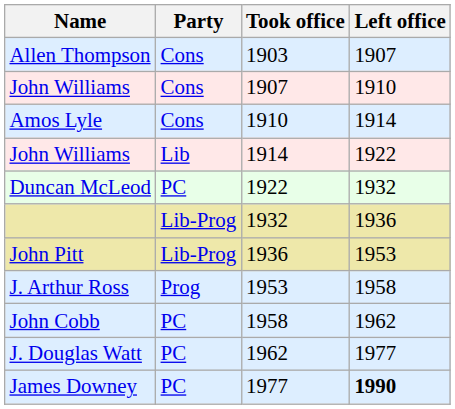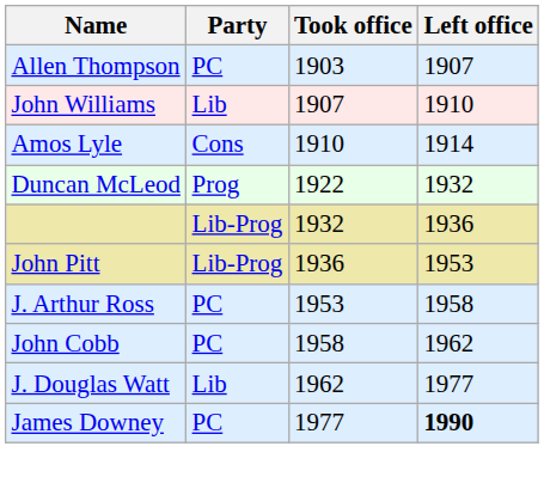 <table class="wikitable">
 <tr>
 <th>Name</th>
 <th>Party</th>
 <th>Took office</th>
 <th>Left office</th>
 </tr>
 <tr bgcolor=#DDEEFF>
 <td><a href='#'>Allen Thompson</a></td>
-<td><a href='#'>Cons</a></td>
+<td><a href='#'>PC</a></td>
 <td>1903</td>
 <td>1907</td>
 </tr>
 <tr bgcolor=#FFE8E8>
 <td><a href='#'>John Williams</a></td>
-<td><a href='#'>Cons</a></td>
+<td><a href='#'>Lib</a></td>
 <td>1907</td>
 <td>1910</td>
 </tr>
 <tr bgcolor=#DDEEFF>
 <td><a href='#'>Amos Lyle</a></td>
 <td><a href='#'>Cons</a></td>
 <td>1910</td>
 <td>1914</td>
 </tr>
-<tr bgcolor=#FFE8E8>
-<td><a href='#'>John Williams</a></td>
-<td><a href='#'>Lib</a></td>
-<td>1914</td>
-<td>1922</td>
-</tr>
 <tr bgcolor=#E8FFE8>
 <td><a href='#'>Duncan McLeod</a></td>
-<td><a href='#'>PC</a></td>
+<td><a href='#'>Prog</a></td>
 <td>1922</td>
 <td>1932</td>
 </tr>
 <tr bgcolor=#eee8aa>
 <td></td>
 <td><a href='#'>Lib-Prog</a></td>
 <td>1932</td>
 <td>1936</td>
 </tr>
 <tr bgcolor=#eee8aa>
 <td><a href='#'>John Pitt</a></td>
 <td><a href='#'>Lib-Prog</a></td>
 <td>1936</td>
 <td>1953</td>
 </tr>
 <tr bgcolor=#DDEEFF>
 <td><a href='#'>J. Arthur Ross</a></td>
-<td><a href='#'>Prog</a></td>
+<td><a href='#'>PC</a></td>
 <td>1953</td>
 <td>1958</td>
 </tr>
 <tr bgcolor=#DDEEFF>
 <td><a href='#'>John Cobb</a></td>
 <td><a href='#'>PC</a></td>
 <td>1958</td>
 <td>1962</td>
 </tr>
 <tr bgcolor=#DDEEFF>
 <td><a href='#'>J. Douglas Watt</a></td>
-<td><a href='#'>PC</a></td>
+<td><a href='#'>Lib</a></td>
 <td>1962</td>
 <td>1977</td>
 </tr>
 <tr bgcolor=#DDEEFF>
 <td><a href='#'>James Downey</a></td>
 <td><a href='#'>PC</a></td>
 <td>1977</td>
 <td><strong>1990</strong></td>
 </tr>
 </table>
